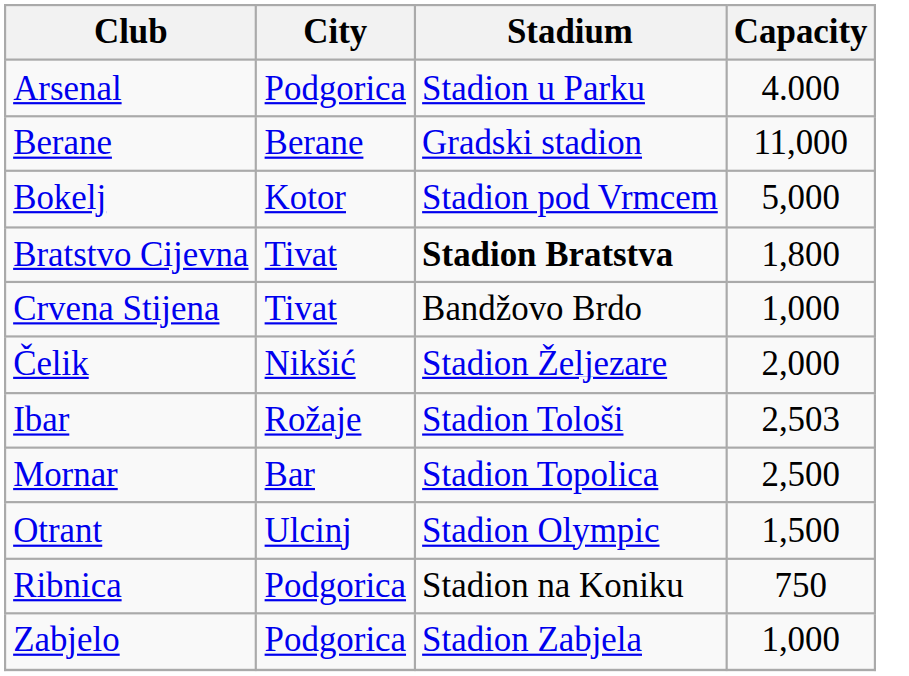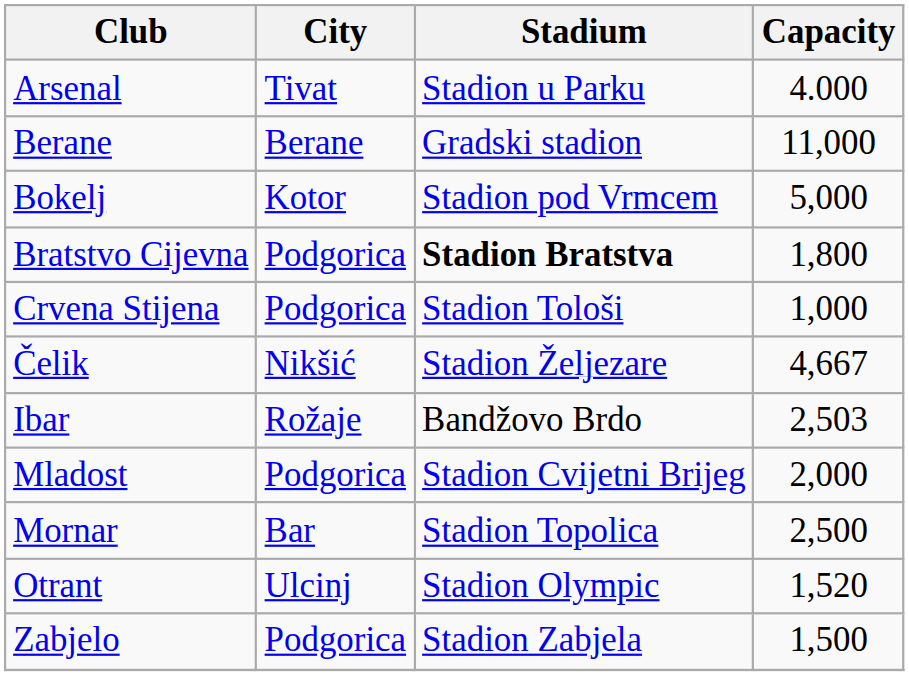 <table class="wikitable sortable">
 <tr>
 <th>Club</th>
 <th>City</th>
 <th>Stadium</th>
 <th>Capacity</th>
 </tr>
 <tr>
 <td><a href='#'>Arsenal</a></td>
-<td><a href='#'>Podgorica</a></td>
+<td><a href='#'>Tivat</a></td>
 <td><a href='#'>Stadion u Parku</a></td>
 <td align="center">4.000</td>
 </tr>
 <tr>
 <td><a href='#'>Berane</a></td>
 <td><a href='#'>Berane</a></td>
 <td><a href='#'>Gradski stadion</a></td>
 <td align="center">11,000</td>
 </tr>
 <tr>
 <td><a href='#'>Bokelj</a></td>
 <td><a href='#'>Kotor</a></td>
 <td><a href='#'>Stadion pod Vrmcem</a></td>
 <td align="center">5,000</td>
 </tr>
 <tr>
 <td><a href='#'>Bratstvo Cijevna</a></td>
-<td><a href='#'>Tivat</a></td>
+<td><a href='#'>Podgorica</a></td>
 <td><strong>Stadion Bratstva</strong></td>
 <td align="center">1,800</td>
 </tr>
 <tr>
 <td><a href='#'>Crvena Stijena</a></td>
-<td><a href='#'>Tivat</a></td>
-<td>Bandžovo Brdo</td>
+<td><a href='#'>Podgorica</a></td>
+<td><a href='#'>Stadion Tološi</a></td>
 <td align="center">1,000</td>
 </tr>
 <tr>
 <td><a href='#'>Čelik</a></td>
 <td><a href='#'>Nikšić</a></td>
 <td><a href='#'>Stadion Željezare</a></td>
-<td align="center">2,000</td>
+<td align="center">4,667</td>
 </tr>
 <tr>
 <td><a href='#'>Ibar</a></td>
 <td><a href='#'>Rožaje</a></td>
-<td><a href='#'>Stadion Tološi</a></td>
+<td>Bandžovo Brdo</td>
 <td align="center">2,503</td>
+</tr>
+<tr>
+<td><a href='#'>Mladost</a></td>
+<td><a href='#'>Podgorica</a></td>
+<td><a href='#'>Stadion Cvijetni Brijeg</a></td>
+<td align="center">2,000</td>
 </tr>
 <tr>
 <td><a href='#'>Mornar</a></td>
 <td><a href='#'>Bar</a></td>
 <td><a href='#'>Stadion Topolica</a></td>
 <td align="center">2,500</td>
 </tr>
 <tr>
 <td><a href='#'>Otrant</a></td>
 <td><a href='#'>Ulcinj</a></td>
 <td><a href='#'>Stadion Olympic</a></td>
-<td align="center">1,500</td>
-</tr>
-<tr>
-<td><a href='#'>Ribnica</a></td>
-<td><a href='#'>Podgorica</a></td>
-<td>Stadion na Koniku</td>
-<td align="center">750</td>
+<td align="center">1,520</td>
 </tr>
 <tr>
 <td><a href='#'>Zabjelo</a></td>
 <td><a href='#'>Podgorica</a></td>
 <td><a href='#'>Stadion Zabjela</a></td>
-<td align="center">1,000</td>
+<td align="center">1,500</td>
 </tr>
 <tr>
 </tr>
 </table>
